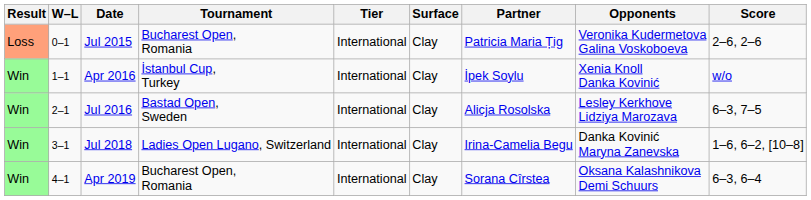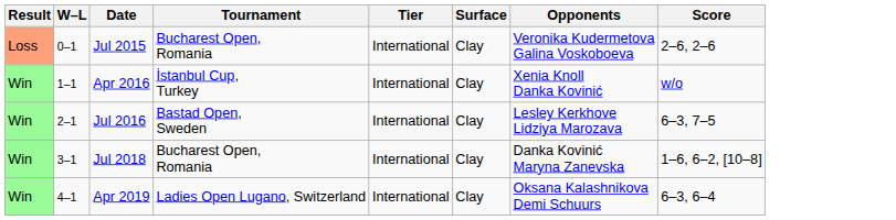 <table class="sortable wikitable">
 <tr>
 <th>Result</th>
 <th class="unsortable">W–L</th>
 <th>Date</th>
 <th>Tournament</th>
 <th>Tier</th>
 <th>Surface</th>
-<th>Partner</th>
 <th>Opponents</th>
 <th class="unsortable">Score</th>
 </tr>
 <tr>
 <td bgcolor="FFA07A">Loss</td>
 <td><small>0–1</small></td>
 <td><a href='#'>Jul 2015</a></td>
 <td><a href='#'>Bucharest Open</a>, <br>Romania</td>
 <td>International</td>
 <td>Clay</td>
-<td> <a href='#'>Patricia Maria Țig</a></td>
 <td> <a href='#'>Veronika Kudermetova</a> <br>  <a href='#'>Galina Voskoboeva</a></td>
 <td>2–6, 2–6</td>
 </tr>
 <tr>
 <td bgcolor=98FB98>Win</td>
 <td><small>1–1</small></td>
 <td><a href='#'>Apr 2016</a></td>
 <td><a href='#'>İstanbul Cup</a>, <br>Turkey</td>
 <td>International</td>
 <td>Clay</td>
-<td> <a href='#'>İpek Soylu</a></td>
 <td> <a href='#'>Xenia Knoll</a> <br>  <a href='#'>Danka Kovinić</a></td>
 <td><a href='#'>w/o</a></td>
 </tr>
 <tr>
 <td bgcolor=98FB98>Win</td>
 <td><small>2–1</small></td>
 <td><a href='#'>Jul 2016</a></td>
 <td><a href='#'>Bastad Open</a>, <br>Sweden</td>
 <td>International</td>
 <td>Clay</td>
-<td> <a href='#'>Alicja Rosolska</a></td>
 <td> <a href='#'>Lesley Kerkhove</a> <br>   <a href='#'>Lidziya Marozava</a></td>
 <td>6–3, 7–5</td>
 </tr>
 <tr>
 <td bgcolor=98FB98>Win</td>
 <td><small>3–1</small></td>
 <td><a href='#'>Jul 2018</a></td>
-<td><a href='#'>Ladies Open Lugano</a>, Switzerland</td>
+<td>Bucharest Open, <br>Romania</td>
 <td>International</td>
 <td>Clay</td>
-<td> <a href='#'>Irina-Camelia Begu</a></td>
 <td> Danka Kovinić <br>   <a href='#'>Maryna Zanevska</a></td>
 <td>1–6, 6–2, [10–8]</td>
 </tr>
 <tr>
 <td bgcolor=98FB98>Win</td>
 <td><small>4–1</small></td>
 <td><a href='#'>Apr 2019</a></td>
-<td>Bucharest Open, <br>Romania</td>
+<td><a href='#'>Ladies Open Lugano</a>, Switzerland</td>
 <td>International</td>
 <td>Clay</td>
-<td> <a href='#'>Sorana Cîrstea</a></td>
 <td> <a href='#'>Oksana Kalashnikova</a> <br>  <a href='#'>Demi Schuurs</a></td>
 <td>6–3, 6–4</td>
 </tr>
 </table>
